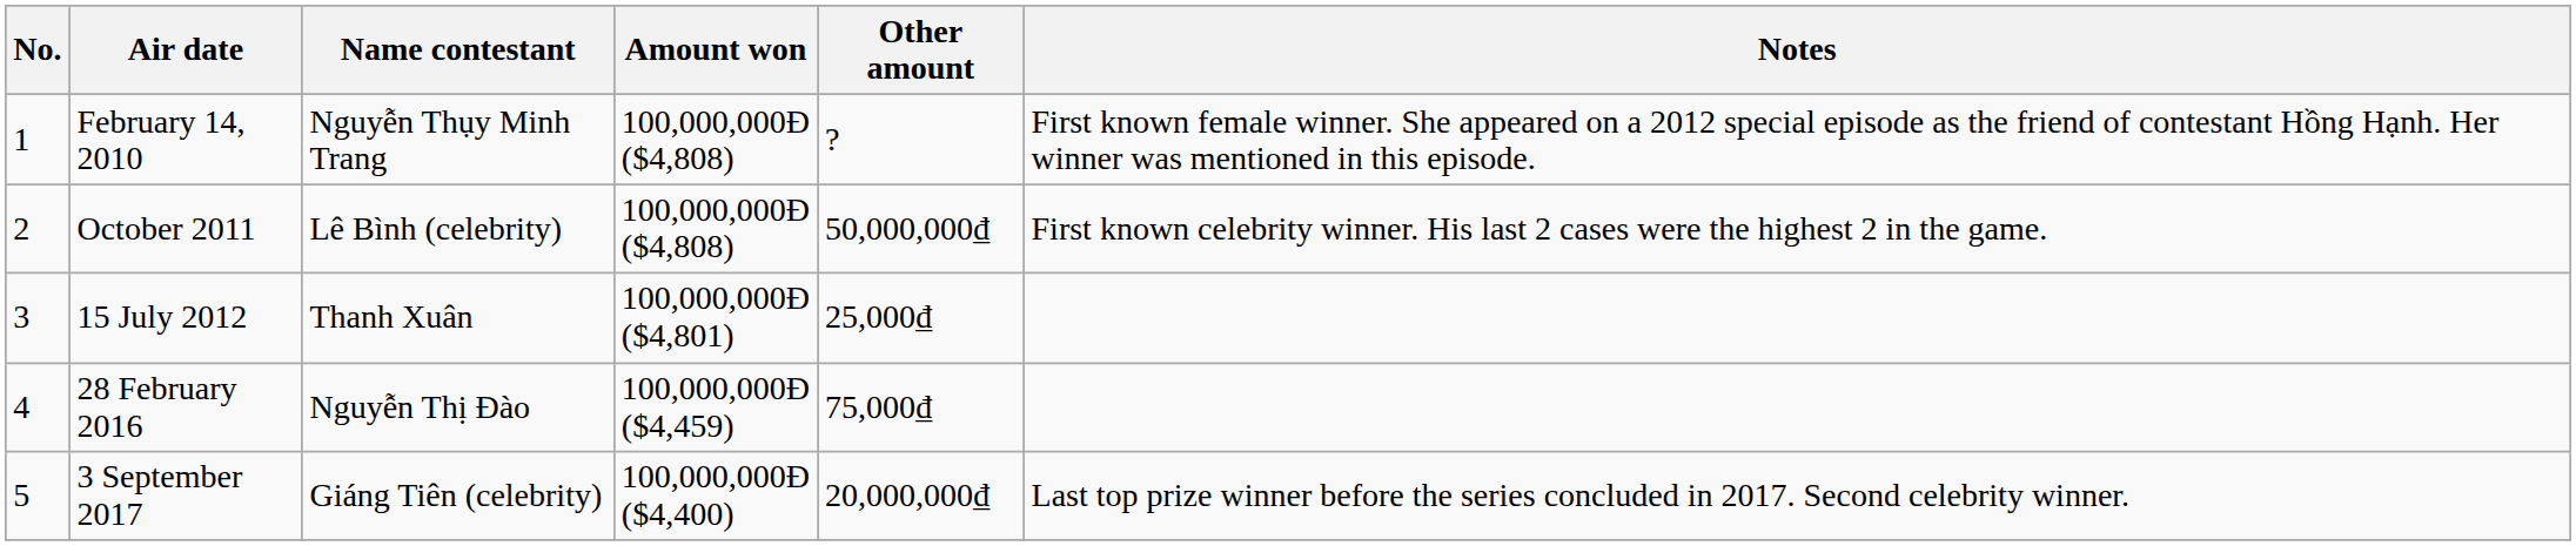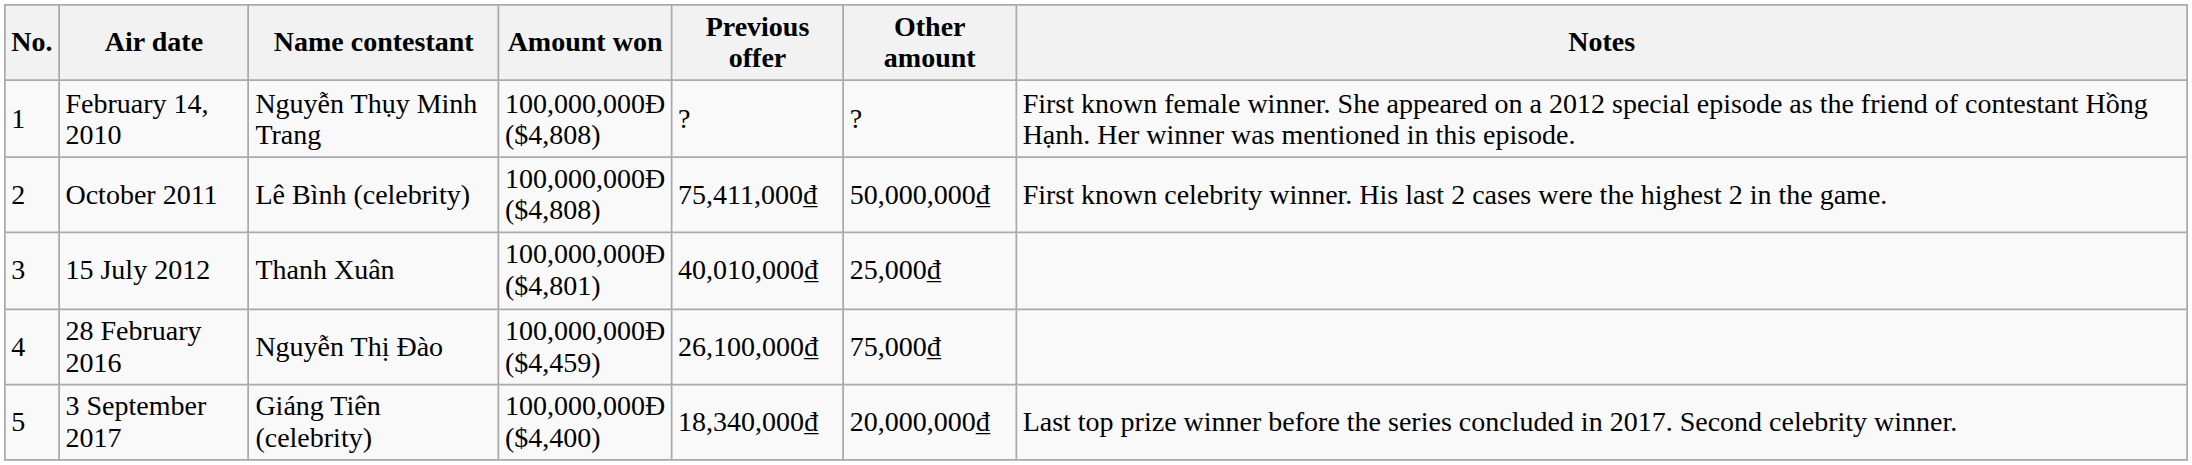 <table class="wikitable">
 <tr>
 <th>No.</th>
 <th>Air date</th>
 <th>Name contestant</th>
 <th>Amount won</th>
+<th>Previous offer</th>
 <th>Other amount</th>
 <th>Notes</th>
 </tr>
 <tr>
 <td>1</td>
 <td>February 14, 2010</td>
 <td>Nguyễn Thụy Minh Trang</td>
 <td>100,000,000Đ<br>($4,808)</td>
 <td>?</td>
+<td>?</td>
 <td>First known female winner. She appeared on a 2012 special episode as the friend of contestant Hồng Hạnh. Her winner was mentioned in this episode.</td>
 </tr>
 <tr>
 <td>2</td>
 <td>October 2011</td>
 <td>Lê Bình (celebrity)</td>
 <td>100,000,000Đ<br>($4,808)</td>
+<td>75,411,000₫</td>
 <td>50,000,000₫</td>
 <td>First known celebrity winner. His last 2 cases were the highest 2 in the game.</td>
 </tr>
 <tr>
 <td>3</td>
 <td>15 July 2012</td>
 <td>Thanh Xuân</td>
 <td>100,000,000Đ<br>($4,801)</td>
+<td>40,010,000₫</td>
 <td>25,000₫</td>
 <td></td>
 </tr>
 <tr>
 <td>4</td>
 <td>28 February 2016</td>
 <td>Nguyễn Thị Đào</td>
 <td>100,000,000Đ<br>($4,459)</td>
+<td>26,100,000₫</td>
 <td>75,000₫</td>
 <td></td>
 </tr>
 <tr>
 <td>5</td>
 <td>3 September 2017</td>
 <td>Giáng Tiên (celebrity)</td>
 <td>100,000,000Đ<br>($4,400)</td>
+<td>18,340,000₫</td>
 <td>20,000,000₫</td>
 <td>Last top prize winner before the series concluded in 2017. Second celebrity winner.</td>
 </tr>
 </table>
